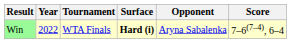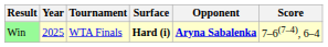 <table class="sortable wikitable">
 <tr>
 <th>Result</th>
 <th>Year</th>
 <th>Tournament</th>
 <th>Surface</th>
 <th>Opponent</th>
 <th>Score</th>
 </tr>
 <tr bgcolor=ffffcc>
 <td bgcolor=98FB98>Win</td>
-<td><a href='#'>2022</a></td>
+<td><a href='#'>2025</a></td>
 <td><a href='#'>WTA Finals</a></td>
 <td><strong>Hard (i)</strong></td>
-<td> <a href='#'>Aryna Sabalenka</a></td>
+<td><strong> <a href='#'>Aryna Sabalenka</a></strong></td>
 <td>7–6<sup>(7–4)</sup>, 6–4</td>
 </tr>
 </table>
